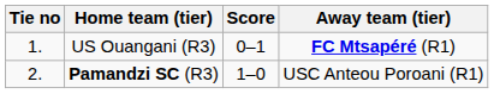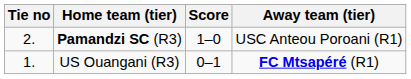 <table class="wikitable" style="text-align: center">
 <tr>
 <th>Tie no</th>
 <th>Home team (tier)</th>
 <th>Score</th>
 <th>Away team (tier)</th>
 </tr>
 <tr>
+<td>2.</td>
+<td> <strong>Pamandzi SC</strong> (R3)</td>
+<td>1–0</td>
+<td>USC Anteou Poroani (R1) </td>
+</tr>
+<tr>
 <td>1.</td>
 <td> US Ouangani (R3)</td>
 <td>0–1</td>
 <td><strong><a href='#'>FC Mtsapéré</a></strong> (R1) </td>
 </tr>
-<tr>
-<td>2.</td>
-<td> <strong>Pamandzi SC</strong> (R3)</td>
-<td>1–0</td>
-<td>USC Anteou Poroani (R1) </td>
-</tr>
 </table>
